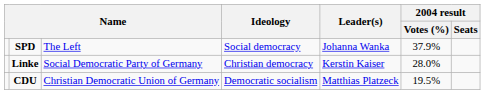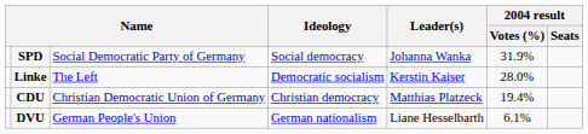 <table class="wikitable">
 <tr>
 <th rowspan=2 colspan=3>Name</th>
 <th rowspan=2>Ideology</th>
 <th rowspan=2>Leader(s)</th>
 <th colspan=2>2004 result</th>
 </tr>
 <tr>
 <th>Votes (%)</th>
 <th>Seats</th>
 </tr>
 <tr>
 <td bgcolor=></td>
 <td align=center><strong>SPD</strong></td>
-<td><a href='#'>The Left</a><br></td>
+<td><a href='#'>Social Democratic Party of Germany</a><br></td>
 <td><a href='#'>Social democracy</a></td>
 <td><a href='#'>Johanna Wanka</a></td>
-<td align=center>37.9%</td>
+<td align=center>31.9%</td>
 <td></td>
 </tr>
 <tr>
 <td bgcolor=></td>
 <td align=center><strong>Linke</strong></td>
-<td><a href='#'>Social Democratic Party of Germany</a><br></td>
-<td><a href='#'>Christian democracy</a></td>
+<td><a href='#'>The Left</a><br></td>
+<td><a href='#'>Democratic socialism</a></td>
 <td><a href='#'>Kerstin Kaiser</a></td>
 <td align=center>28.0%</td>
 <td></td>
 </tr>
 <tr>
 <td bgcolor=></td>
 <td align=center><strong>CDU</strong></td>
 <td><a href='#'>Christian Democratic Union of Germany</a><br></td>
-<td><a href='#'>Democratic socialism</a></td>
+<td><a href='#'>Christian democracy</a></td>
 <td><a href='#'>Matthias Platzeck</a></td>
-<td align=center>19.5%</td>
+<td align=center>19.4%</td>
+<td></td>
+</tr>
+<tr>
+<td bgcolor=></td>
+<td align=center><strong>DVU</strong></td>
+<td><a href='#'>German People's Union</a><br></td>
+<td><a href='#'>German nationalism</a></td>
+<td>Liane Hesselbarth</td>
+<td align=center>6.1%</td>
 <td></td>
 </tr>
 </table>
